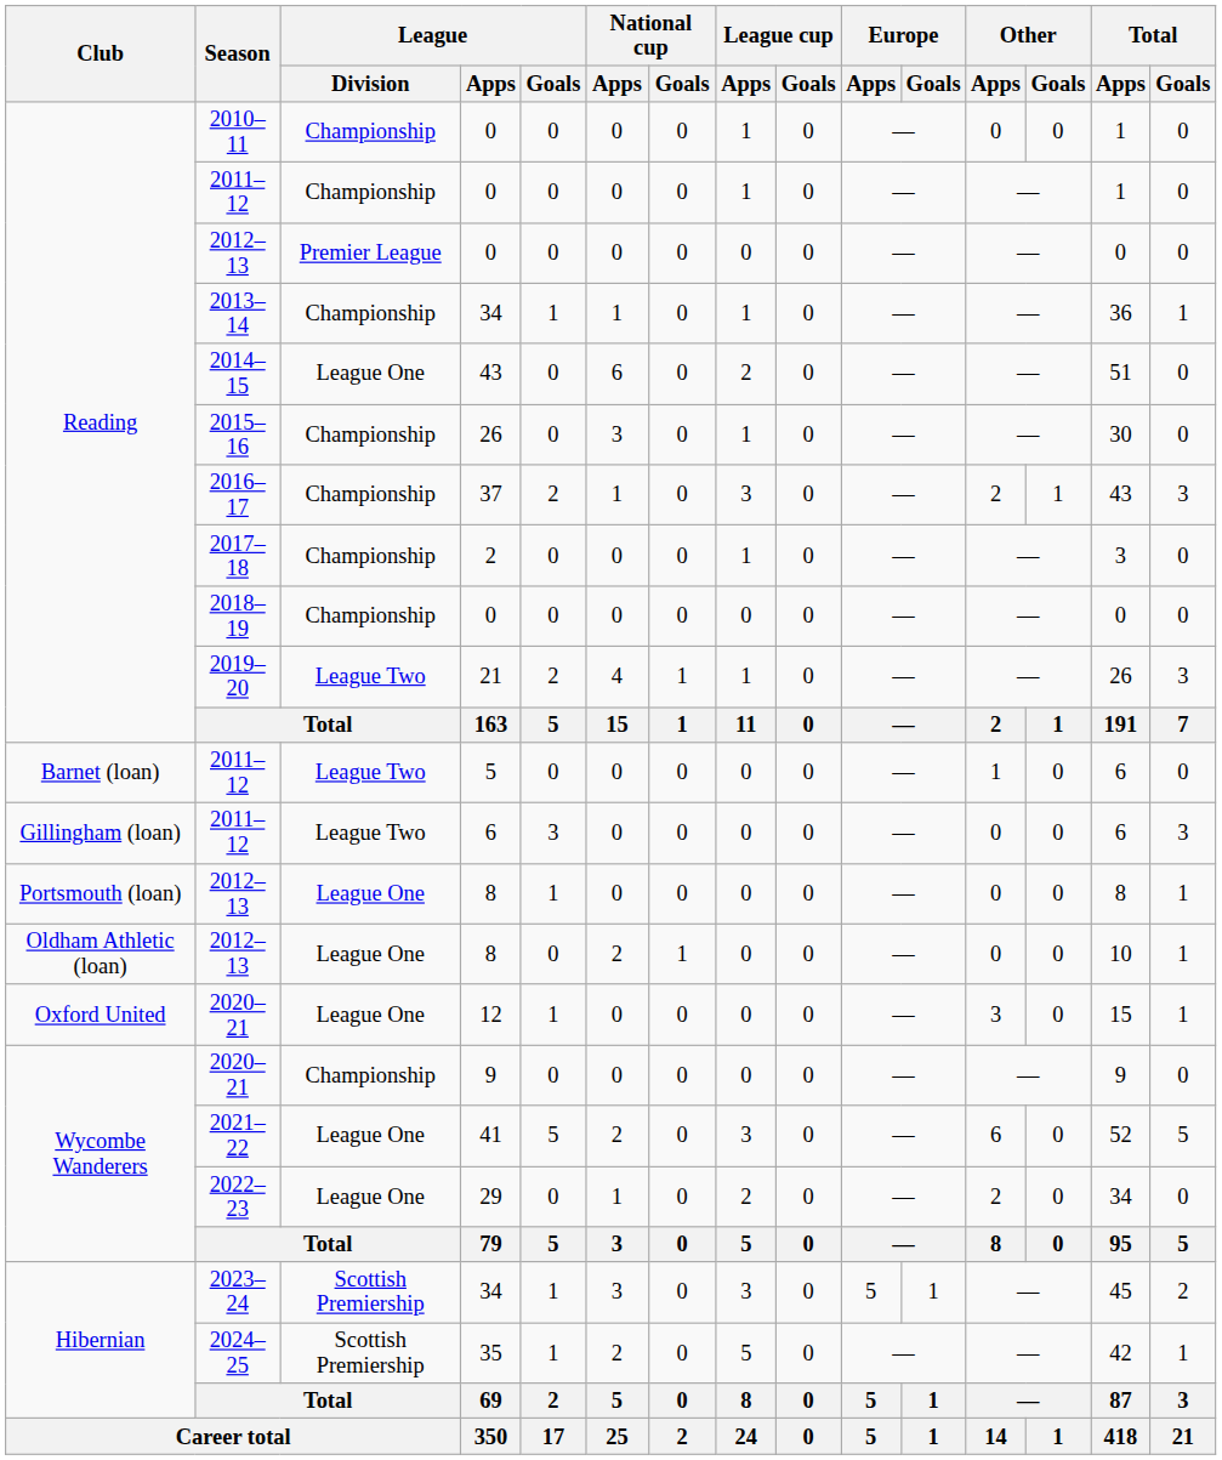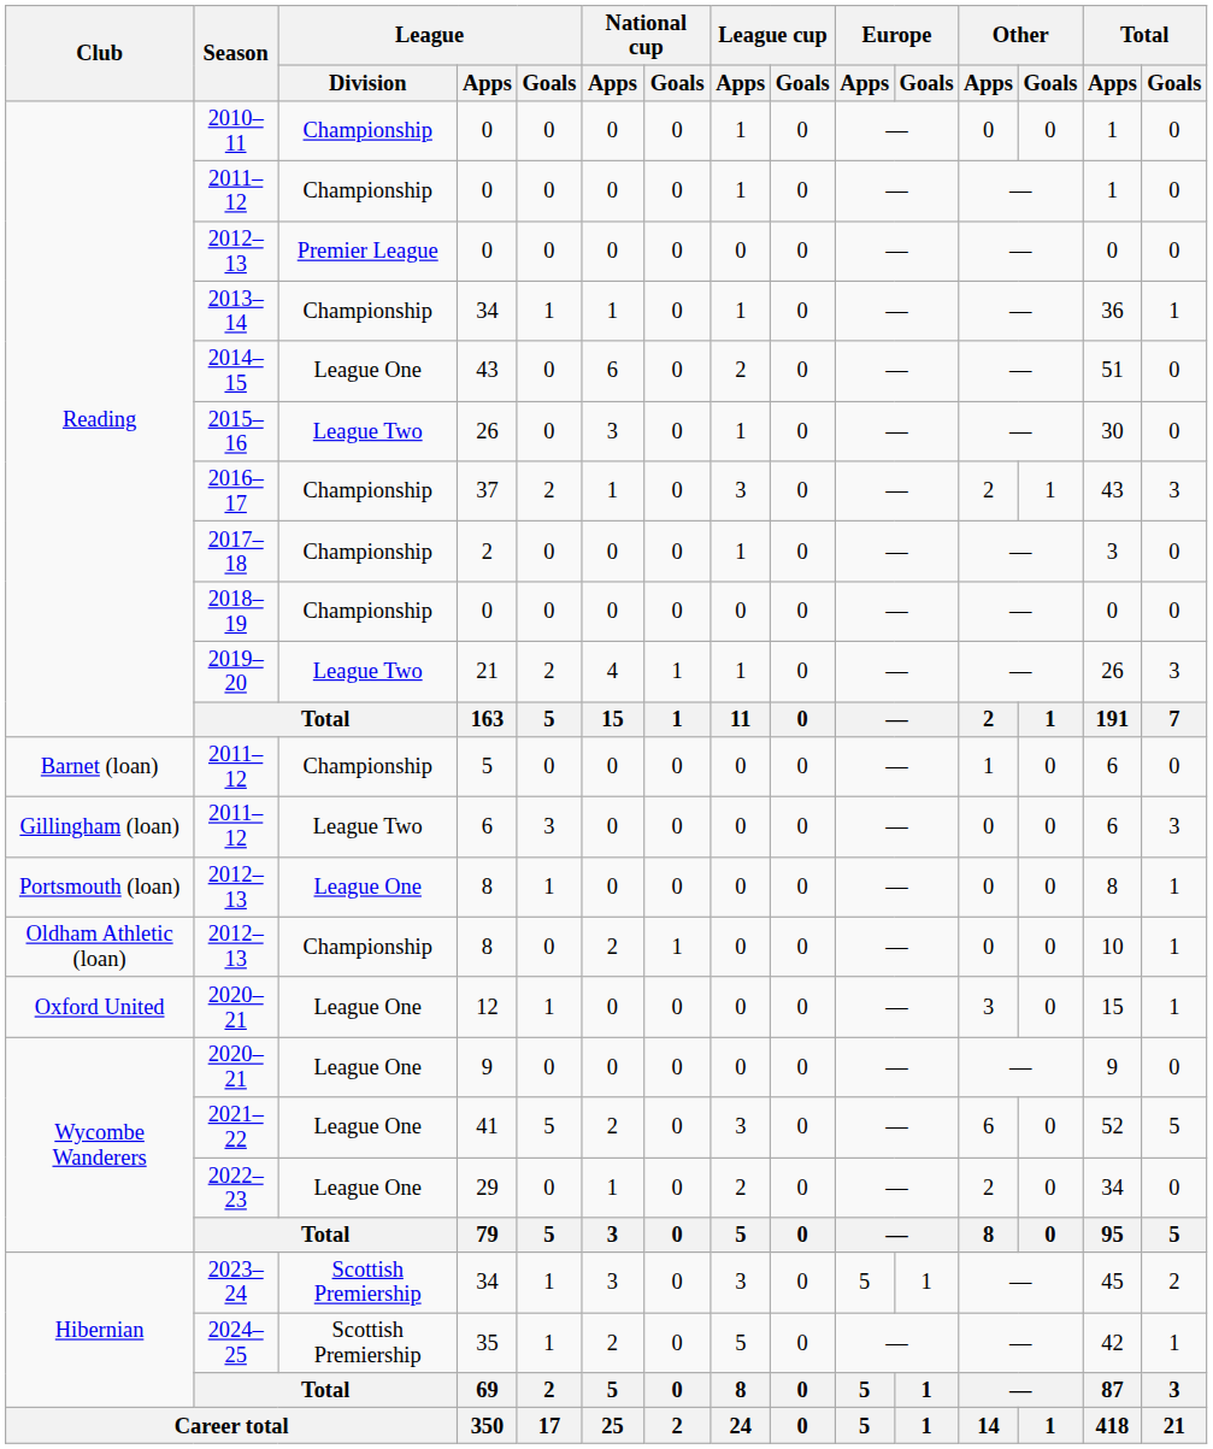 <table class="wikitable" style="text-align:center">
 <tr>
 <th rowspan=2>Club</th>
 <th rowspan=2>Season</th>
 <th colspan=3>League</th>
 <th colspan=2>National cup</th>
 <th colspan=2>League cup</th>
 <th colspan=2>Europe</th>
 <th colspan=2>Other</th>
 <th colspan=2>Total</th>
 </tr>
 <tr>
 <th>Division</th>
 <th>Apps</th>
 <th>Goals</th>
 <th>Apps</th>
 <th>Goals</th>
 <th>Apps</th>
 <th>Goals</th>
 <th>Apps</th>
 <th>Goals</th>
 <th>Apps</th>
 <th>Goals</th>
 <th>Apps</th>
 <th>Goals</th>
 </tr>
 <tr>
 <td rowspan="11"><a href='#'>Reading</a></td>
 <td><a href='#'>2010–11</a></td>
 <td><a href='#'>Championship</a></td>
 <td>0</td>
 <td>0</td>
 <td>0</td>
 <td>0</td>
 <td>1</td>
 <td>0</td>
 <td colspan="2">—</td>
 <td>0</td>
 <td>0</td>
 <td>1</td>
 <td>0</td>
 </tr>
 <tr>
 <td><a href='#'>2011–12</a></td>
 <td>Championship</td>
 <td>0</td>
 <td>0</td>
 <td>0</td>
 <td>0</td>
 <td>1</td>
 <td>0</td>
 <td colspan="2">—</td>
 <td colspan="2">—</td>
 <td>1</td>
 <td>0</td>
 </tr>
 <tr>
 <td><a href='#'>2012–13</a></td>
 <td><a href='#'>Premier League</a></td>
 <td>0</td>
 <td>0</td>
 <td>0</td>
 <td>0</td>
 <td>0</td>
 <td>0</td>
 <td colspan="2">—</td>
 <td colspan="2">—</td>
 <td>0</td>
 <td>0</td>
 </tr>
 <tr>
 <td><a href='#'>2013–14</a></td>
 <td>Championship</td>
 <td>34</td>
 <td>1</td>
 <td>1</td>
 <td>0</td>
 <td>1</td>
 <td>0</td>
 <td colspan="2">—</td>
 <td colspan="2">—</td>
 <td>36</td>
 <td>1</td>
 </tr>
 <tr>
 <td><a href='#'>2014–15</a></td>
 <td>League One</td>
 <td>43</td>
 <td>0</td>
 <td>6</td>
 <td>0</td>
 <td>2</td>
 <td>0</td>
 <td colspan="2">—</td>
 <td colspan="2">—</td>
 <td>51</td>
 <td>0</td>
 </tr>
 <tr>
 <td><a href='#'>2015–16</a></td>
-<td>Championship</td>
+<td><a href='#'>League Two</a></td>
 <td>26</td>
 <td>0</td>
 <td>3</td>
 <td>0</td>
 <td>1</td>
 <td>0</td>
 <td colspan="2">—</td>
 <td colspan="2">—</td>
 <td>30</td>
 <td>0</td>
 </tr>
 <tr>
 <td><a href='#'>2016–17</a></td>
 <td>Championship</td>
 <td>37</td>
 <td>2</td>
 <td>1</td>
 <td>0</td>
 <td>3</td>
 <td>0</td>
 <td colspan="2">—</td>
 <td>2</td>
 <td>1</td>
 <td>43</td>
 <td>3</td>
 </tr>
 <tr>
 <td><a href='#'>2017–18</a></td>
 <td>Championship</td>
 <td>2</td>
 <td>0</td>
 <td>0</td>
 <td>0</td>
 <td>1</td>
 <td>0</td>
 <td colspan="2">—</td>
 <td colspan="2">—</td>
 <td>3</td>
 <td>0</td>
 </tr>
 <tr>
 <td><a href='#'>2018–19</a></td>
 <td>Championship</td>
 <td>0</td>
 <td>0</td>
 <td>0</td>
 <td>0</td>
 <td>0</td>
 <td>0</td>
 <td colspan="2">—</td>
 <td colspan="2">—</td>
 <td>0</td>
 <td>0</td>
 </tr>
 <tr>
 <td><a href='#'>2019–20</a></td>
 <td><a href='#'>League Two</a></td>
 <td>21</td>
 <td>2</td>
 <td>4</td>
 <td>1</td>
 <td>1</td>
 <td>0</td>
 <td colspan="2">—</td>
 <td colspan="2">—</td>
 <td>26</td>
 <td>3</td>
 </tr>
 <tr>
 <th colspan="2">Total</th>
 <th>163</th>
 <th>5</th>
 <th>15</th>
 <th>1</th>
 <th>11</th>
 <th>0</th>
 <th colspan="2">—</th>
 <th>2</th>
 <th>1</th>
 <th>191</th>
 <th>7</th>
 </tr>
 <tr>
 <td><a href='#'>Barnet</a> (loan)</td>
 <td><a href='#'>2011–12</a></td>
-<td><a href='#'>League Two</a></td>
+<td>Championship</td>
 <td>5</td>
 <td>0</td>
 <td>0</td>
 <td>0</td>
 <td>0</td>
 <td>0</td>
 <td colspan="2">—</td>
 <td>1</td>
 <td>0</td>
 <td>6</td>
 <td>0</td>
 </tr>
 <tr>
 <td><a href='#'>Gillingham</a> (loan)</td>
 <td><a href='#'>2011–12</a></td>
 <td>League Two</td>
 <td>6</td>
 <td>3</td>
 <td>0</td>
 <td>0</td>
 <td>0</td>
 <td>0</td>
 <td colspan="2">—</td>
 <td>0</td>
 <td>0</td>
 <td>6</td>
 <td>3</td>
 </tr>
 <tr>
 <td><a href='#'>Portsmouth</a> (loan)</td>
 <td><a href='#'>2012–13</a></td>
 <td><a href='#'>League One</a></td>
 <td>8</td>
 <td>1</td>
 <td>0</td>
 <td>0</td>
 <td>0</td>
 <td>0</td>
 <td colspan="2">—</td>
 <td>0</td>
 <td>0</td>
 <td>8</td>
 <td>1</td>
 </tr>
 <tr>
 <td><a href='#'>Oldham Athletic</a> (loan)</td>
 <td><a href='#'>2012–13</a></td>
-<td>League One</td>
+<td>Championship</td>
 <td>8</td>
 <td>0</td>
 <td>2</td>
 <td>1</td>
 <td>0</td>
 <td>0</td>
 <td colspan="2">—</td>
 <td>0</td>
 <td>0</td>
 <td>10</td>
 <td>1</td>
 </tr>
 <tr>
 <td><a href='#'>Oxford United</a></td>
 <td><a href='#'>2020–21</a></td>
 <td>League One</td>
 <td>12</td>
 <td>1</td>
 <td>0</td>
 <td>0</td>
 <td>0</td>
 <td>0</td>
 <td colspan="2">—</td>
 <td>3</td>
 <td>0</td>
 <td>15</td>
 <td>1</td>
 </tr>
 <tr>
 <td rowspan="4"><a href='#'>Wycombe Wanderers</a></td>
 <td><a href='#'>2020–21</a></td>
-<td>Championship</td>
+<td>League One</td>
 <td>9</td>
 <td>0</td>
 <td>0</td>
 <td>0</td>
 <td>0</td>
 <td>0</td>
 <td colspan="2">—</td>
 <td colspan="2">—</td>
 <td>9</td>
 <td>0</td>
 </tr>
 <tr>
 <td><a href='#'>2021–22</a></td>
 <td>League One</td>
 <td>41</td>
 <td>5</td>
 <td>2</td>
 <td>0</td>
 <td>3</td>
 <td>0</td>
 <td colspan="2">—</td>
 <td>6</td>
 <td>0</td>
 <td>52</td>
 <td>5</td>
 </tr>
 <tr>
 <td><a href='#'>2022–23</a></td>
 <td>League One</td>
 <td>29</td>
 <td>0</td>
 <td>1</td>
 <td>0</td>
 <td>2</td>
 <td>0</td>
 <td colspan="2">—</td>
 <td>2</td>
 <td>0</td>
 <td>34</td>
 <td>0</td>
 </tr>
 <tr>
 <th colspan="2">Total</th>
 <th>79</th>
 <th>5</th>
 <th>3</th>
 <th>0</th>
 <th>5</th>
 <th>0</th>
 <th colspan="2">—</th>
 <th>8</th>
 <th>0</th>
 <th>95</th>
 <th>5</th>
 </tr>
 <tr>
 <td rowspan="3"><a href='#'>Hibernian</a></td>
 <td><a href='#'>2023–24</a></td>
 <td><a href='#'>Scottish Premiership</a></td>
 <td>34</td>
 <td>1</td>
 <td>3</td>
 <td>0</td>
 <td>3</td>
 <td>0</td>
 <td>5</td>
 <td>1</td>
 <td colspan="2">—</td>
 <td>45</td>
 <td>2</td>
 </tr>
 <tr>
 <td><a href='#'>2024–25</a></td>
 <td>Scottish Premiership</td>
 <td>35</td>
 <td>1</td>
 <td>2</td>
 <td>0</td>
 <td>5</td>
 <td>0</td>
 <td colspan="2">—</td>
 <td colspan="2">—</td>
 <td>42</td>
 <td>1</td>
 </tr>
 <tr>
 <th colspan="2">Total</th>
 <th>69</th>
 <th>2</th>
 <th>5</th>
 <th>0</th>
 <th>8</th>
 <th>0</th>
 <th>5</th>
 <th>1</th>
 <th colspan="2">—</th>
 <th>87</th>
 <th>3</th>
 </tr>
 <tr>
 <th colspan="3">Career total</th>
 <th>350</th>
 <th>17</th>
 <th>25</th>
 <th>2</th>
 <th>24</th>
 <th>0</th>
 <th>5</th>
 <th>1</th>
 <th>14</th>
 <th>1</th>
 <th>418</th>
 <th>21</th>
 </tr>
 </table>
